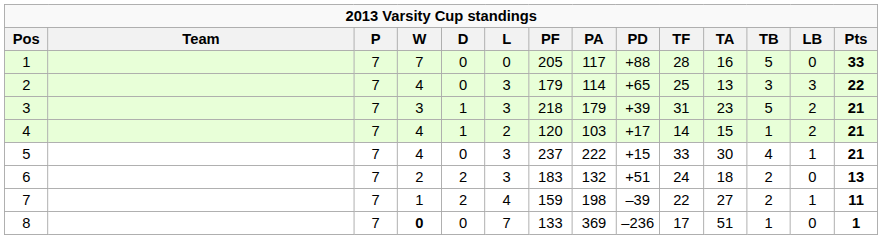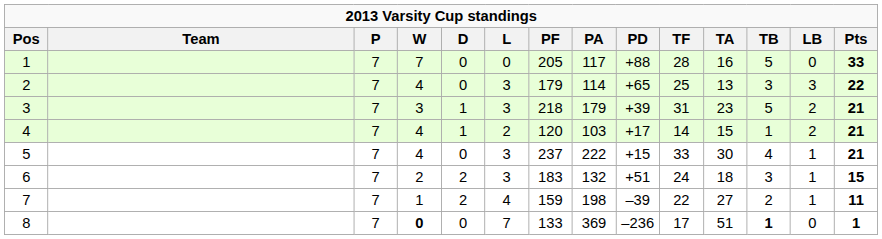 <table class="wikitable" style="text-align:center; line-height:110%; font-size:100%; width:60%;">
 <tr>
 <td colspan="14" cellpadding="0" cellspacing="0"><strong>2013 Varsity Cup standings</strong></td>
 </tr>
 <tr>
 <th style="width:5%;">Pos</th>
 <th style="width:35%;">Team</th>
 <th style="width:5%;">P</th>
 <th style="width:5%;">W</th>
 <th style="width:5%;">D</th>
 <th style="width:5%;">L</th>
 <th style="width:5%;">PF</th>
 <th style="width:5%;">PA</th>
 <th style="width:5%;">PD</th>
 <th style="width:5%;">TF</th>
 <th style="width:5%;">TA</th>
 <th style="width:5%;">TB</th>
 <th style="width:5%;">LB</th>
 <th style="width:5%;">Pts<br></th>
 </tr>
 <tr style="background:#E8FFD8;">
 <td>1</td>
 <td align=left></td>
 <td>7</td>
 <td>7</td>
 <td>0</td>
 <td>0</td>
 <td>205</td>
 <td>117</td>
 <td>+88</td>
 <td>28</td>
 <td>16</td>
 <td>5</td>
 <td>0</td>
 <td><strong>33</strong></td>
 </tr>
 <tr style="background:#E8FFD8;">
 <td>2</td>
 <td align=left></td>
 <td>7</td>
 <td>4</td>
 <td>0</td>
 <td>3</td>
 <td>179</td>
 <td>114</td>
 <td>+65</td>
 <td>25</td>
 <td>13</td>
 <td>3</td>
 <td>3</td>
 <td><strong>22</strong></td>
 </tr>
 <tr style="background:#E8FFD8;">
 <td>3</td>
 <td align=left></td>
 <td>7</td>
 <td>3</td>
 <td>1</td>
 <td>3</td>
 <td>218</td>
 <td>179</td>
 <td>+39</td>
 <td>31</td>
 <td>23</td>
 <td>5</td>
 <td>2</td>
 <td><strong>21</strong></td>
 </tr>
 <tr style="background:#E8FFD8;">
 <td>4</td>
 <td align=left></td>
 <td>7</td>
 <td>4</td>
 <td>1</td>
 <td>2</td>
 <td>120</td>
 <td>103</td>
 <td>+17</td>
 <td>14</td>
 <td>15</td>
 <td>1</td>
 <td>2</td>
 <td><strong>21</strong></td>
 </tr>
 <tr style="background:#FFFFFF;">
 <td>5</td>
 <td align=left></td>
 <td>7</td>
 <td>4</td>
 <td>0</td>
 <td>3</td>
 <td>237</td>
 <td>222</td>
 <td>+15</td>
 <td>33</td>
 <td>30</td>
 <td>4</td>
 <td>1</td>
 <td><strong>21</strong></td>
 </tr>
 <tr style="background:#FFFFFF;">
 <td>6</td>
 <td align=left></td>
 <td>7</td>
 <td>2</td>
 <td>2</td>
 <td>3</td>
 <td>183</td>
 <td>132</td>
 <td>+51</td>
 <td>24</td>
 <td>18</td>
-<td>2</td>
-<td>0</td>
-<td><strong>13</strong></td>
+<td>3</td>
+<td>1</td>
+<td><strong>15</strong></td>
 </tr>
 <tr style="background:#FFFFFF;">
 <td>7</td>
 <td align=left></td>
 <td>7</td>
 <td>1</td>
 <td>2</td>
 <td>4</td>
 <td>159</td>
 <td>198</td>
 <td>–39</td>
 <td>22</td>
 <td>27</td>
 <td>2</td>
 <td>1</td>
 <td><strong>11</strong></td>
 </tr>
 <tr style="background:#FFFFFF;">
 <td>8</td>
 <td align=left></td>
 <td>7</td>
 <td><strong>0</strong></td>
 <td>0</td>
 <td>7</td>
 <td>133</td>
 <td>369</td>
 <td>–236</td>
 <td>17</td>
 <td>51</td>
-<td>1</td>
+<td><strong>1</strong></td>
 <td>0</td>
 <td><strong>1</strong></td>
 </tr>
 </table>
